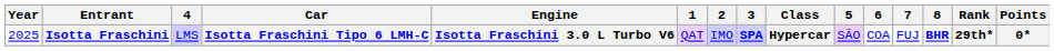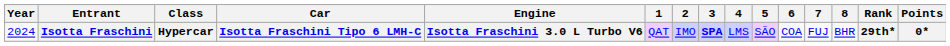 <table class="wikitable" style="text-align:center; font-size:85%">
 <tr>
 <th>Year</th>
 <th>Entrant</th>
-<th>4</th>
+<th>Class</th>
 <th>Car</th>
 <th>Engine</th>
 <th>1</th>
 <th>2</th>
 <th>3</th>
-<th>Class</th>
+<th>4</th>
 <th>5</th>
 <th>6</th>
 <th>7</th>
 <th>8</th>
 <th>Rank</th>
 <th>Points</th>
 </tr>
 <tr>
-<td><a href='#'>2025</a></td>
+<td><a href='#'>2024</a></td>
 <th nowrap><a href='#'>Isotta Fraschini</a></th>
-<td style="background:#CFCFFF;"><a href='#'>LMS</a><br></td>
+<th>Hypercar</th>
 <th nowrap><a href='#'>Isotta Fraschini Tipo 6 LMH-C</a></th>
 <th nowrap><a href='#'>Isotta Fraschini</a> 3.0 L Turbo V6</th>
 <td style="background:#EFCFFF;"><a href='#'>QAT</a><br></td>
 <td style="background:#CFCFFF;"><a href='#'>IMO</a><br></td>
 <td style="background:#CFCFFF;"><strong><a href='#'>SPA</a><br></strong></td>
-<th>Hypercar</th>
+<td style="background:#CFCFFF;"><a href='#'>LMS</a><br></td>
 <td style="background:#EFCFFF;"><a href='#'>SÃO</a><br></td>
 <td style="background:#;"><a href='#'>COA</a></td>
 <td style="background:#;"><a href='#'>FUJ</a></td>
-<td style="background:#;"><strong><a href='#'>BHR</a></strong></td>
+<td style="background:#;"><a href='#'>BHR</a></td>
 <th>29th*</th>
 <th>0*</th>
 </tr>
 </table>
